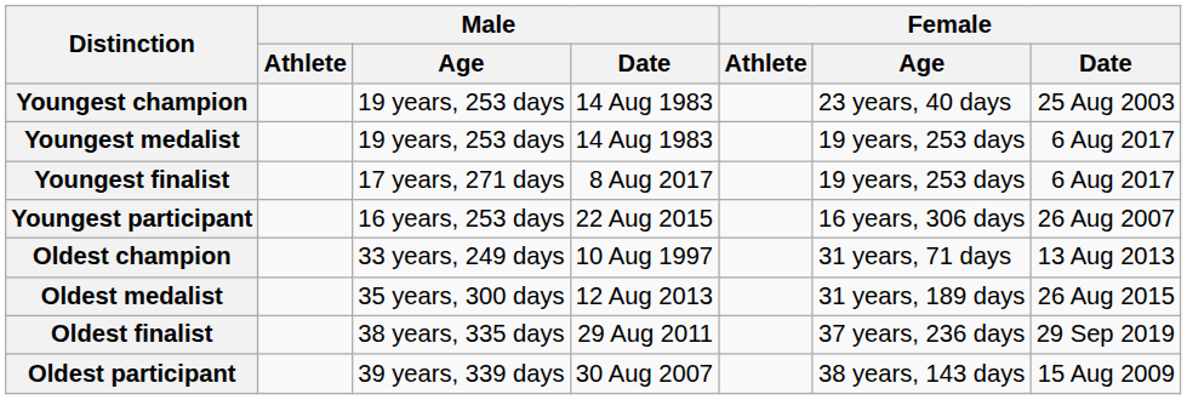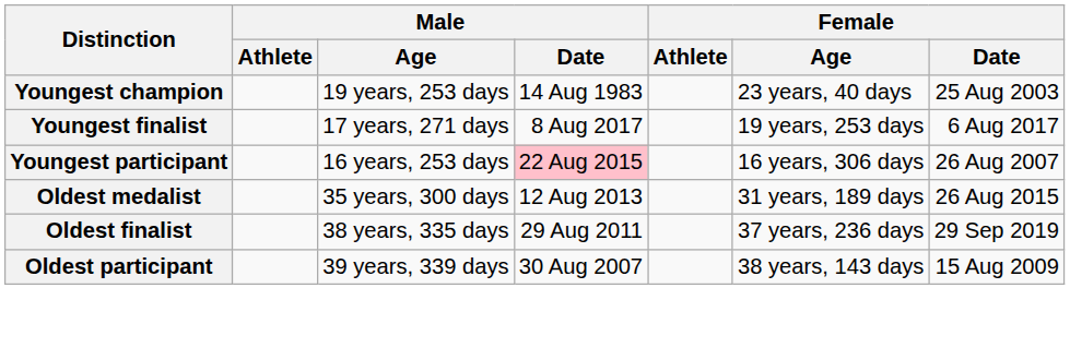 <table class="wikitable" style="text-align:center">
 <tr>
 <th rowspan=2>Distinction</th>
 <th colspan=3>Male</th>
 <th colspan=3>Female</th>
 </tr>
 <tr>
 <th>Athlete</th>
 <th>Age</th>
 <th>Date</th>
 <th>Athlete</th>
 <th>Age</th>
 <th>Date</th>
 </tr>
 <tr>
 <th>Youngest champion</th>
 <td align=left></td>
 <td align=left>19 years, 253 days</td>
 <td align=right>14 Aug 1983</td>
 <td align=left></td>
 <td align=left>23 years, 40 days</td>
 <td align=right>25 Aug 2003</td>
 </tr>
 <tr>
-<th>Youngest medalist</th>
-<td align=left></td>
-<td align=left>19 years, 253 days</td>
-<td align=right>14 Aug 1983</td>
-<td align=left></td>
-<td align="left">19 years, 253 days</td>
-<td align="right">6 Aug 2017</td>
-</tr>
-<tr>
 <th>Youngest finalist</th>
 <td align=left></td>
 <td align=left>17 years, 271 days</td>
 <td align=right>8 Aug 2017</td>
 <td align=left></td>
 <td align=left>19 years, 253 days</td>
 <td align=right>6 Aug 2017</td>
 </tr>
 <tr>
 <th>Youngest participant</th>
 <td align="left"></td>
 <td align="left">16 years, 253 days</td>
-<td align="right">22 Aug 2015</td>
+<td align="right" style="background: pink;">22 Aug 2015</td>
 <td align="left"></td>
 <td align="left">16 years, 306 days</td>
 <td align="right">26 Aug 2007</td>
-</tr>
-<tr>
-<th>Oldest champion</th>
-<td align=left></td>
-<td align=left>33 years, 249 days</td>
-<td align=right>10 Aug 1997</td>
-<td align=left></td>
-<td align=left>31 years, 71 days</td>
-<td align=right>13 Aug 2013</td>
 </tr>
 <tr>
 <th>Oldest medalist</th>
 <td align=left></td>
 <td align=left>35 years, 300 days</td>
 <td align=right>12 Aug 2013</td>
 <td align=left></td>
 <td align="left">31 years, 189 days</td>
 <td align=right>26 Aug 2015</td>
 </tr>
 <tr>
 <th>Oldest finalist</th>
 <td align=left></td>
 <td align=left>38 years, 335 days</td>
 <td align=right>29 Aug 2011</td>
 <td align=left></td>
 <td align=left>37 years, 236 days</td>
 <td align=right>29 Sep 2019</td>
 </tr>
 <tr>
 <th>Oldest participant</th>
 <td align=left></td>
 <td align=left>39 years, 339 days</td>
 <td align=right>30 Aug 2007</td>
 <td align=left></td>
 <td align=left>38 years, 143 days</td>
 <td align=right>15 Aug 2009</td>
 </tr>
 </table>
